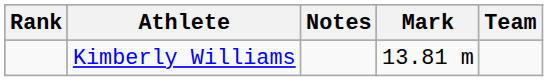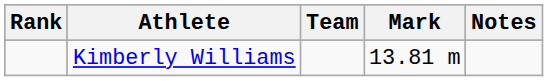 <table class="wikitable sortable">
 <tr>
 <th>Rank</th>
 <th>Athlete</th>
+<th>Team</th>
+<th>Mark</th>
 <th>Notes</th>
-<th>Mark</th>
-<th>Team</th>
 </tr>
 <tr>
 <td align=center></td>
 <td><a href='#'>Kimberly Williams</a></td>
 <td></td>
 <td>13.81 m</td>
 <td></td>
 </tr>
 </table>
